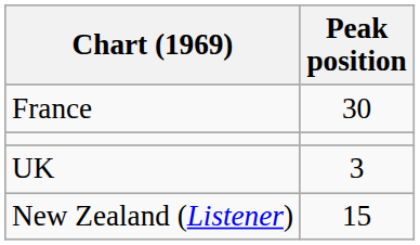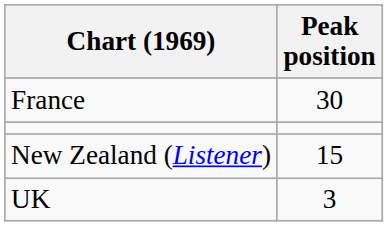 <table class="wikitable sortable">
 <tr>
 <th align="left">Chart (1969)</th>
 <th align="left">Peak<br>position</th>
 </tr>
 <tr>
 <td>France</td>
 <td style="text-align:center;">30</td>
 </tr>
 <tr>
 <td></td>
 </tr>
 <tr>
+<td>New Zealand (<em><a href='#'>Listener</a></em>)</td>
+<td style="text-align:center;">15</td>
+</tr>
+<tr>
 <td align="left">UK</td>
 <td style="text-align:center;">3</td>
 </tr>
-<tr>
-<td>New Zealand (<em><a href='#'>Listener</a></em>)</td>
-<td style="text-align:center;">15</td>
-</tr>
 </table>
